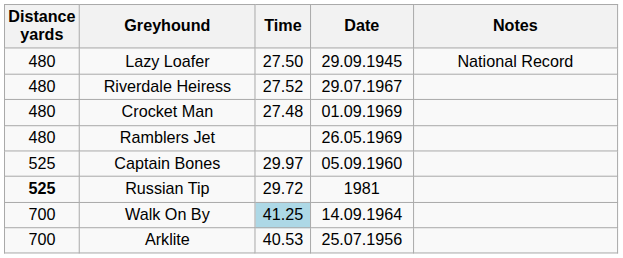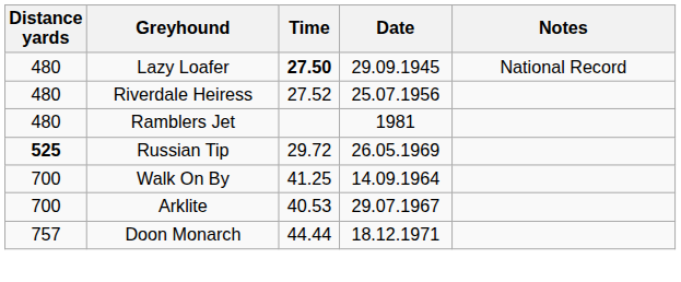 <table class="wikitable" style="font-size: 100%">
 <tr>
 <th width=50>Distance <br>yards</th>
 <th width=200>Greyhound</th>
 <th width=50>Time</th>
 <th width=100>Date</th>
 <th width=250>Notes</th>
 </tr>
 <tr align=center>
 <td>480</td>
 <td>Lazy Loafer</td>
-<td>27.50</td>
+<td><strong>27.50</strong></td>
 <td>29.09.1945</td>
 <td>National Record</td>
 </tr>
 <tr align=center>
 <td>480</td>
 <td>Riverdale Heiress</td>
 <td>27.52</td>
-<td>29.07.1967</td>
-<td></td>
-</tr>
-<tr align=center>
-<td>480</td>
-<td>Crocket Man</td>
-<td>27.48</td>
-<td>01.09.1969</td>
+<td>25.07.1956</td>
 <td></td>
 </tr>
 <tr align=center>
 <td>480</td>
 <td>Ramblers Jet</td>
 <td></td>
-<td>26.05.1969</td>
-<td></td>
-</tr>
-<tr align=center>
-<td>525</td>
-<td>Captain Bones</td>
-<td>29.97</td>
-<td>05.09.1960</td>
+<td>1981</td>
 <td></td>
 </tr>
 <tr align=center>
 <td><strong>525</strong></td>
 <td>Russian Tip</td>
 <td>29.72</td>
-<td>1981</td>
+<td>26.05.1969</td>
 <td></td>
 </tr>
 <tr align=center>
 <td>700</td>
 <td>Walk On By</td>
-<td style="background: lightblue;">41.25</td>
+<td>41.25</td>
 <td>14.09.1964</td>
 <td></td>
 </tr>
 <tr align=center>
 <td>700</td>
 <td>Arklite</td>
 <td>40.53</td>
-<td>25.07.1956</td>
+<td>29.07.1967</td>
+<td></td>
+</tr>
+<tr align=center>
+<td>757</td>
+<td>Doon Monarch</td>
+<td>44.44</td>
+<td>18.12.1971</td>
 <td></td>
 </tr>
 </table>
